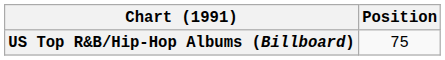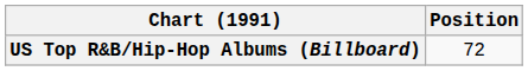 <table class="wikitable plainrowheaders" style="text-align:center">
 <tr>
 <th scope="col">Chart (1991)</th>
 <th scope="col">Position</th>
 </tr>
 <tr>
 <th scope="row">US Top R&B/Hip-Hop Albums (<em>Billboard</em>)</th>
-<td>75</td>
+<td>72</td>
 </tr>
 </table>
